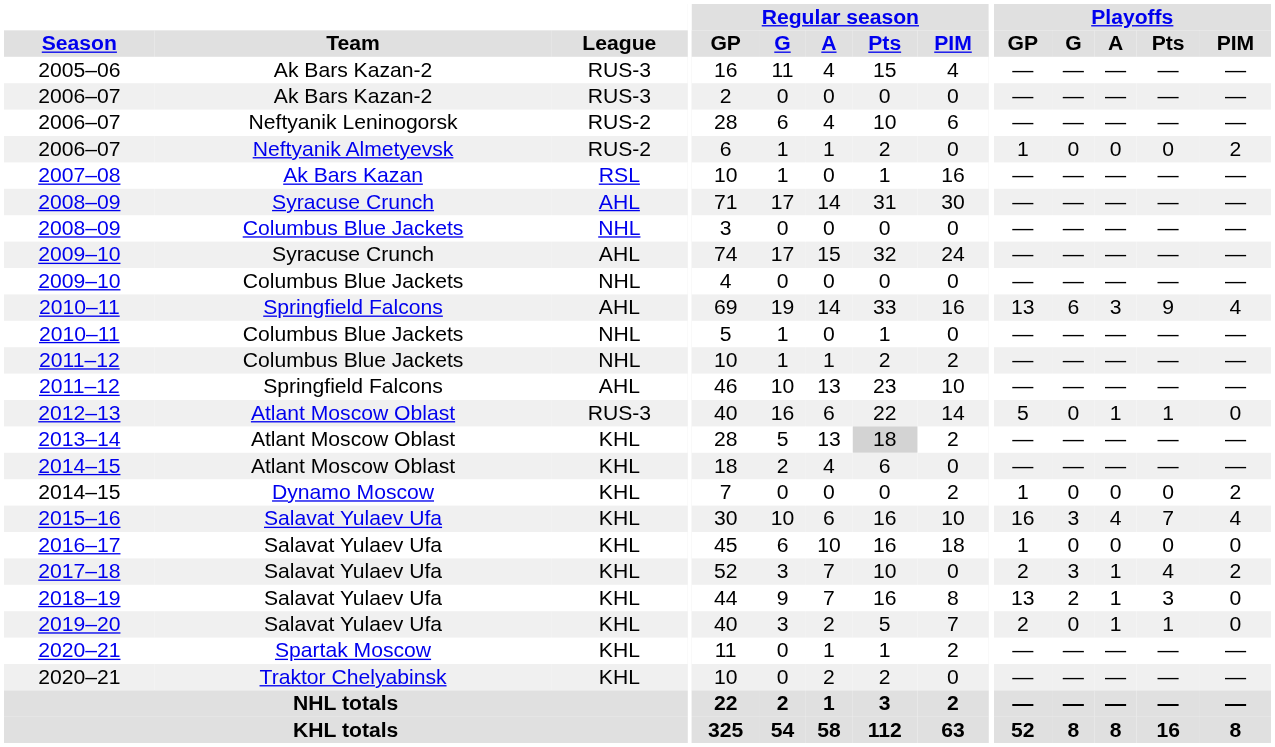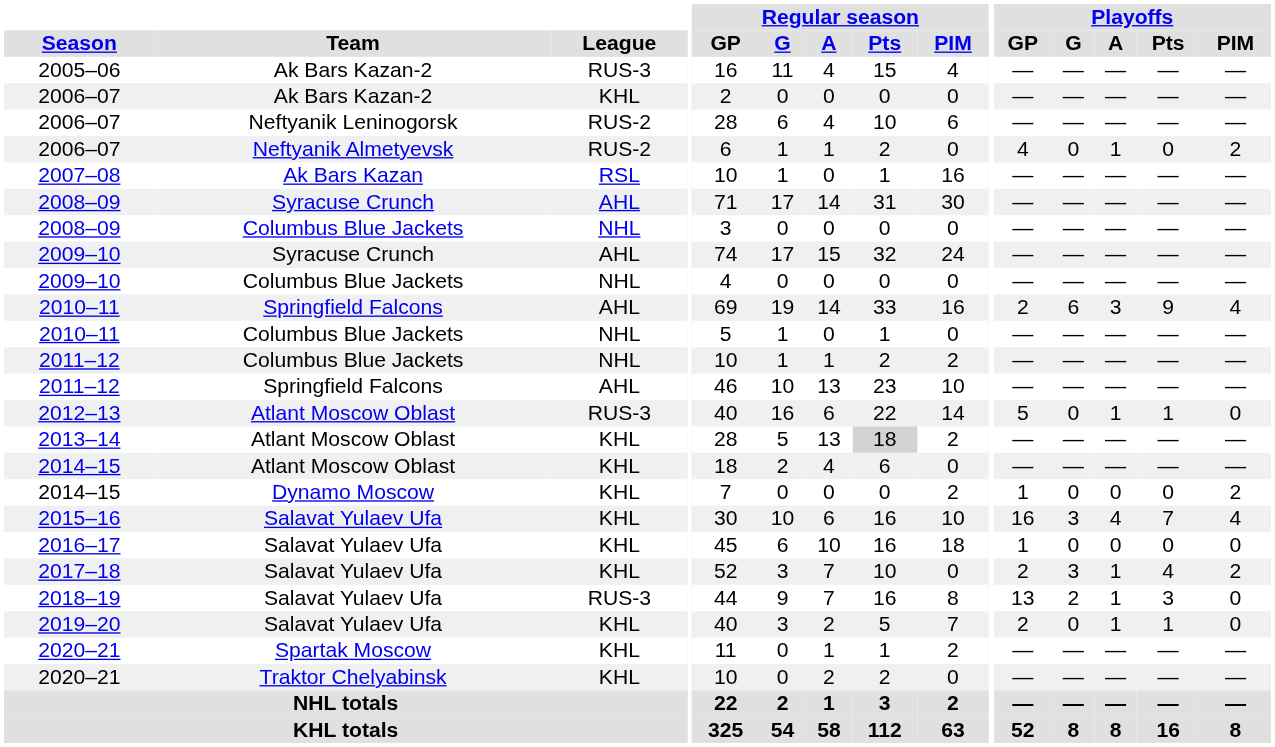 <table border="0" cellpadding="1" cellspacing="0" style="text-align:center; width:60em">
 <tr bgcolor="#e0e0e0">
 <th colspan="3" bgcolor="#ffffff"></th>
 <th rowspan="100" bgcolor="#ffffff"></th>
 <th colspan="5"><a href='#'>Regular season</a></th>
 <th rowspan="100" bgcolor="#ffffff"></th>
 <th colspan="5"><a href='#'>Playoffs</a></th>
 </tr>
 <tr bgcolor="#e0e0e0">
 <th><a href='#'>Season</a></th>
 <th>Team</th>
 <th>League</th>
 <th>GP</th>
 <th><a href='#'>G</a></th>
 <th><a href='#'>A</a></th>
 <th><a href='#'>Pts</a></th>
 <th><a href='#'>PIM</a></th>
 <th>GP</th>
 <th>G</th>
 <th>A</th>
 <th>Pts</th>
 <th>PIM</th>
 </tr>
 <tr>
 <td>2005–06</td>
 <td>Ak Bars Kazan-2</td>
 <td>RUS-3</td>
 <td>16</td>
 <td>11</td>
 <td>4</td>
 <td>15</td>
 <td>4</td>
 <td>—</td>
 <td>—</td>
 <td>—</td>
 <td>—</td>
 <td>—</td>
 </tr>
 <tr bgcolor="#f0f0f0">
 <td>2006–07</td>
 <td>Ak Bars Kazan-2</td>
-<td>RUS-3</td>
+<td>KHL</td>
 <td>2</td>
 <td>0</td>
 <td>0</td>
 <td>0</td>
 <td>0</td>
 <td>—</td>
 <td>—</td>
 <td>—</td>
 <td>—</td>
 <td>—</td>
 </tr>
 <tr>
 <td>2006–07</td>
 <td>Neftyanik Leninogorsk</td>
 <td>RUS-2</td>
 <td>28</td>
 <td>6</td>
 <td>4</td>
 <td>10</td>
 <td>6</td>
 <td>—</td>
 <td>—</td>
 <td>—</td>
 <td>—</td>
 <td>—</td>
 </tr>
 <tr bgcolor="#f0f0f0">
 <td>2006–07</td>
 <td><a href='#'>Neftyanik Almetyevsk</a></td>
 <td>RUS-2</td>
 <td>6</td>
 <td>1</td>
 <td>1</td>
 <td>2</td>
 <td>0</td>
+<td>4</td>
+<td>0</td>
 <td>1</td>
-<td>0</td>
-<td>0</td>
 <td>0</td>
 <td>2</td>
 </tr>
 <tr>
 <td><a href='#'>2007–08</a></td>
 <td><a href='#'>Ak Bars Kazan</a></td>
 <td><a href='#'>RSL</a></td>
 <td>10</td>
 <td>1</td>
 <td>0</td>
 <td>1</td>
 <td>16</td>
 <td>—</td>
 <td>—</td>
 <td>—</td>
 <td>—</td>
 <td>—</td>
 </tr>
 <tr bgcolor="#f0f0f0">
 <td><a href='#'>2008–09</a></td>
 <td><a href='#'>Syracuse Crunch</a></td>
 <td><a href='#'>AHL</a></td>
 <td>71</td>
 <td>17</td>
 <td>14</td>
 <td>31</td>
 <td>30</td>
 <td>—</td>
 <td>—</td>
 <td>—</td>
 <td>—</td>
 <td>—</td>
 </tr>
 <tr>
 <td><a href='#'>2008–09</a></td>
 <td><a href='#'>Columbus Blue Jackets</a></td>
 <td><a href='#'>NHL</a></td>
 <td>3</td>
 <td>0</td>
 <td>0</td>
 <td>0</td>
 <td>0</td>
 <td>—</td>
 <td>—</td>
 <td>—</td>
 <td>—</td>
 <td>—</td>
 </tr>
 <tr bgcolor="#f0f0f0">
 <td><a href='#'>2009–10</a></td>
 <td>Syracuse Crunch</td>
 <td>AHL</td>
 <td>74</td>
 <td>17</td>
 <td>15</td>
 <td>32</td>
 <td>24</td>
 <td>—</td>
 <td>—</td>
 <td>—</td>
 <td>—</td>
 <td>—</td>
 </tr>
 <tr>
 <td><a href='#'>2009–10</a></td>
 <td>Columbus Blue Jackets</td>
 <td>NHL</td>
 <td>4</td>
 <td>0</td>
 <td>0</td>
 <td>0</td>
 <td>0</td>
 <td>—</td>
 <td>—</td>
 <td>—</td>
 <td>—</td>
 <td>—</td>
 </tr>
 <tr bgcolor="#f0f0f0">
 <td><a href='#'>2010–11</a></td>
 <td><a href='#'>Springfield Falcons</a></td>
 <td>AHL</td>
 <td>69</td>
 <td>19</td>
 <td>14</td>
 <td>33</td>
 <td>16</td>
-<td>13</td>
+<td>2</td>
 <td>6</td>
 <td>3</td>
 <td>9</td>
 <td>4</td>
 </tr>
 <tr>
 <td><a href='#'>2010–11</a></td>
 <td>Columbus Blue Jackets</td>
 <td>NHL</td>
 <td>5</td>
 <td>1</td>
 <td>0</td>
 <td>1</td>
 <td>0</td>
 <td>—</td>
 <td>—</td>
 <td>—</td>
 <td>—</td>
 <td>—</td>
 </tr>
 <tr bgcolor="#f0f0f0">
 <td><a href='#'>2011–12</a></td>
 <td>Columbus Blue Jackets</td>
 <td>NHL</td>
 <td>10</td>
 <td>1</td>
 <td>1</td>
 <td>2</td>
 <td>2</td>
 <td>—</td>
 <td>—</td>
 <td>—</td>
 <td>—</td>
 <td>—</td>
 </tr>
 <tr>
 <td><a href='#'>2011–12</a></td>
 <td>Springfield Falcons</td>
 <td>AHL</td>
 <td>46</td>
 <td>10</td>
 <td>13</td>
 <td>23</td>
 <td>10</td>
 <td>—</td>
 <td>—</td>
 <td>—</td>
 <td>—</td>
 <td>—</td>
 </tr>
 <tr bgcolor="#f0f0f0">
 <td><a href='#'>2012–13</a></td>
 <td><a href='#'>Atlant Moscow Oblast</a></td>
 <td>RUS-3</td>
 <td>40</td>
 <td>16</td>
 <td>6</td>
 <td>22</td>
 <td>14</td>
 <td>5</td>
 <td>0</td>
 <td>1</td>
 <td>1</td>
 <td>0</td>
 </tr>
 <tr>
 <td><a href='#'>2013–14</a></td>
 <td>Atlant Moscow Oblast</td>
 <td>KHL</td>
 <td>28</td>
 <td>5</td>
 <td>13</td>
 <td style="background: lightgrey;">18</td>
 <td>2</td>
 <td>—</td>
 <td>—</td>
 <td>—</td>
 <td>—</td>
 <td>—</td>
 </tr>
 <tr bgcolor="#f0f0f0">
 <td><a href='#'>2014–15</a></td>
 <td>Atlant Moscow Oblast</td>
 <td>KHL</td>
 <td>18</td>
 <td>2</td>
 <td>4</td>
 <td>6</td>
 <td>0</td>
 <td>—</td>
 <td>—</td>
 <td>—</td>
 <td>—</td>
 <td>—</td>
 </tr>
 <tr>
 <td>2014–15</td>
 <td><a href='#'>Dynamo Moscow</a></td>
 <td>KHL</td>
 <td>7</td>
 <td>0</td>
 <td>0</td>
 <td>0</td>
 <td>2</td>
 <td>1</td>
 <td>0</td>
 <td>0</td>
 <td>0</td>
 <td>2</td>
 </tr>
 <tr bgcolor="#f0f0f0">
 <td><a href='#'>2015–16</a></td>
 <td><a href='#'>Salavat Yulaev Ufa</a></td>
 <td>KHL</td>
 <td>30</td>
 <td>10</td>
 <td>6</td>
 <td>16</td>
 <td>10</td>
 <td>16</td>
 <td>3</td>
 <td>4</td>
 <td>7</td>
 <td>4</td>
 </tr>
 <tr>
 <td><a href='#'>2016–17</a></td>
 <td>Salavat Yulaev Ufa</td>
 <td>KHL</td>
 <td>45</td>
 <td>6</td>
 <td>10</td>
 <td>16</td>
 <td>18</td>
 <td>1</td>
 <td>0</td>
 <td>0</td>
 <td>0</td>
 <td>0</td>
 </tr>
 <tr bgcolor="#f0f0f0">
 <td><a href='#'>2017–18</a></td>
 <td>Salavat Yulaev Ufa</td>
 <td>KHL</td>
 <td>52</td>
 <td>3</td>
 <td>7</td>
 <td>10</td>
 <td>0</td>
 <td>2</td>
 <td>3</td>
 <td>1</td>
 <td>4</td>
 <td>2</td>
 </tr>
 <tr>
 <td><a href='#'>2018–19</a></td>
 <td>Salavat Yulaev Ufa</td>
-<td>KHL</td>
+<td>RUS-3</td>
 <td>44</td>
 <td>9</td>
 <td>7</td>
 <td>16</td>
 <td>8</td>
 <td>13</td>
 <td>2</td>
 <td>1</td>
 <td>3</td>
 <td>0</td>
 </tr>
 <tr bgcolor="#f0f0f0">
 <td><a href='#'>2019–20</a></td>
 <td>Salavat Yulaev Ufa</td>
 <td>KHL</td>
 <td>40</td>
 <td>3</td>
 <td>2</td>
 <td>5</td>
 <td>7</td>
 <td>2</td>
 <td>0</td>
 <td>1</td>
 <td>1</td>
 <td>0</td>
 </tr>
 <tr>
 <td><a href='#'>2020–21</a></td>
 <td><a href='#'>Spartak Moscow</a></td>
 <td>KHL</td>
 <td>11</td>
 <td>0</td>
 <td>1</td>
 <td>1</td>
 <td>2</td>
 <td>—</td>
 <td>—</td>
 <td>—</td>
 <td>—</td>
 <td>—</td>
 </tr>
 <tr bgcolor="#f0f0f0">
 <td>2020–21</td>
 <td><a href='#'>Traktor Chelyabinsk</a></td>
 <td>KHL</td>
 <td>10</td>
 <td>0</td>
 <td>2</td>
 <td>2</td>
 <td>0</td>
 <td>—</td>
 <td>—</td>
 <td>—</td>
 <td>—</td>
 <td>—</td>
 </tr>
 <tr bgcolor="#e0e0e0">
 <th colspan="3">NHL totals</th>
 <th>22</th>
 <th>2</th>
 <th>1</th>
 <th>3</th>
 <th>2</th>
 <th>—</th>
 <th>—</th>
 <th>—</th>
 <th>—</th>
 <th>—</th>
 </tr>
 <tr bgcolor="#e0e0e0">
 <th colspan="3">KHL totals</th>
 <th>325</th>
 <th>54</th>
 <th>58</th>
 <th>112</th>
 <th>63</th>
 <th>52</th>
 <th>8</th>
 <th>8</th>
 <th>16</th>
 <th>8</th>
 </tr>
 </table>
